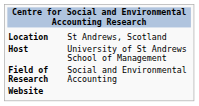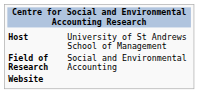 <table class="infobox" style="width: 23em; font-size: 95%;">
 <tr>
 <th colspan="2" bgcolor="#b0c4de"><strong>Centre for Social and Environmental Accounting Research</strong></th>
 </tr>
 <tr style="vertical-align: top;">
 <td align="center" colspan="2"></td>
-</tr>
-<tr>
-<td><strong>Location</strong></td>
-<td>St Andrews, Scotland</td>
 </tr>
 <tr>
 <td><strong>Host</strong></td>
 <td>University of St Andrews School of Management</td>
 </tr>
 <tr>
 <td><strong>Field of Research</strong></td>
 <td>Social and Environmental Accounting</td>
 </tr>
 <tr>
 <td><strong>Website</strong></td>
 <td></td>
 </tr>
 </table>
